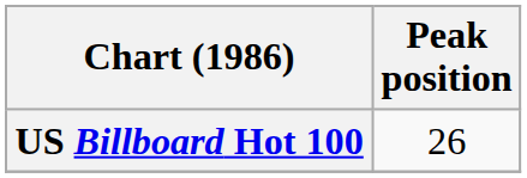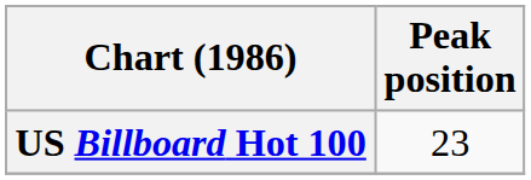 <table class="wikitable plainrowheaders">
 <tr>
 <th>Chart (1986)</th>
 <th>Peak<br>position</th>
 </tr>
 <tr>
 <th scope="row">US <a href='#'><em>Billboard</em> Hot 100</a></th>
-<td style="text-align:center;">26</td>
+<td style="text-align:center;">23</td>
 </tr>
 <tr>
 </tr>
 </table>
